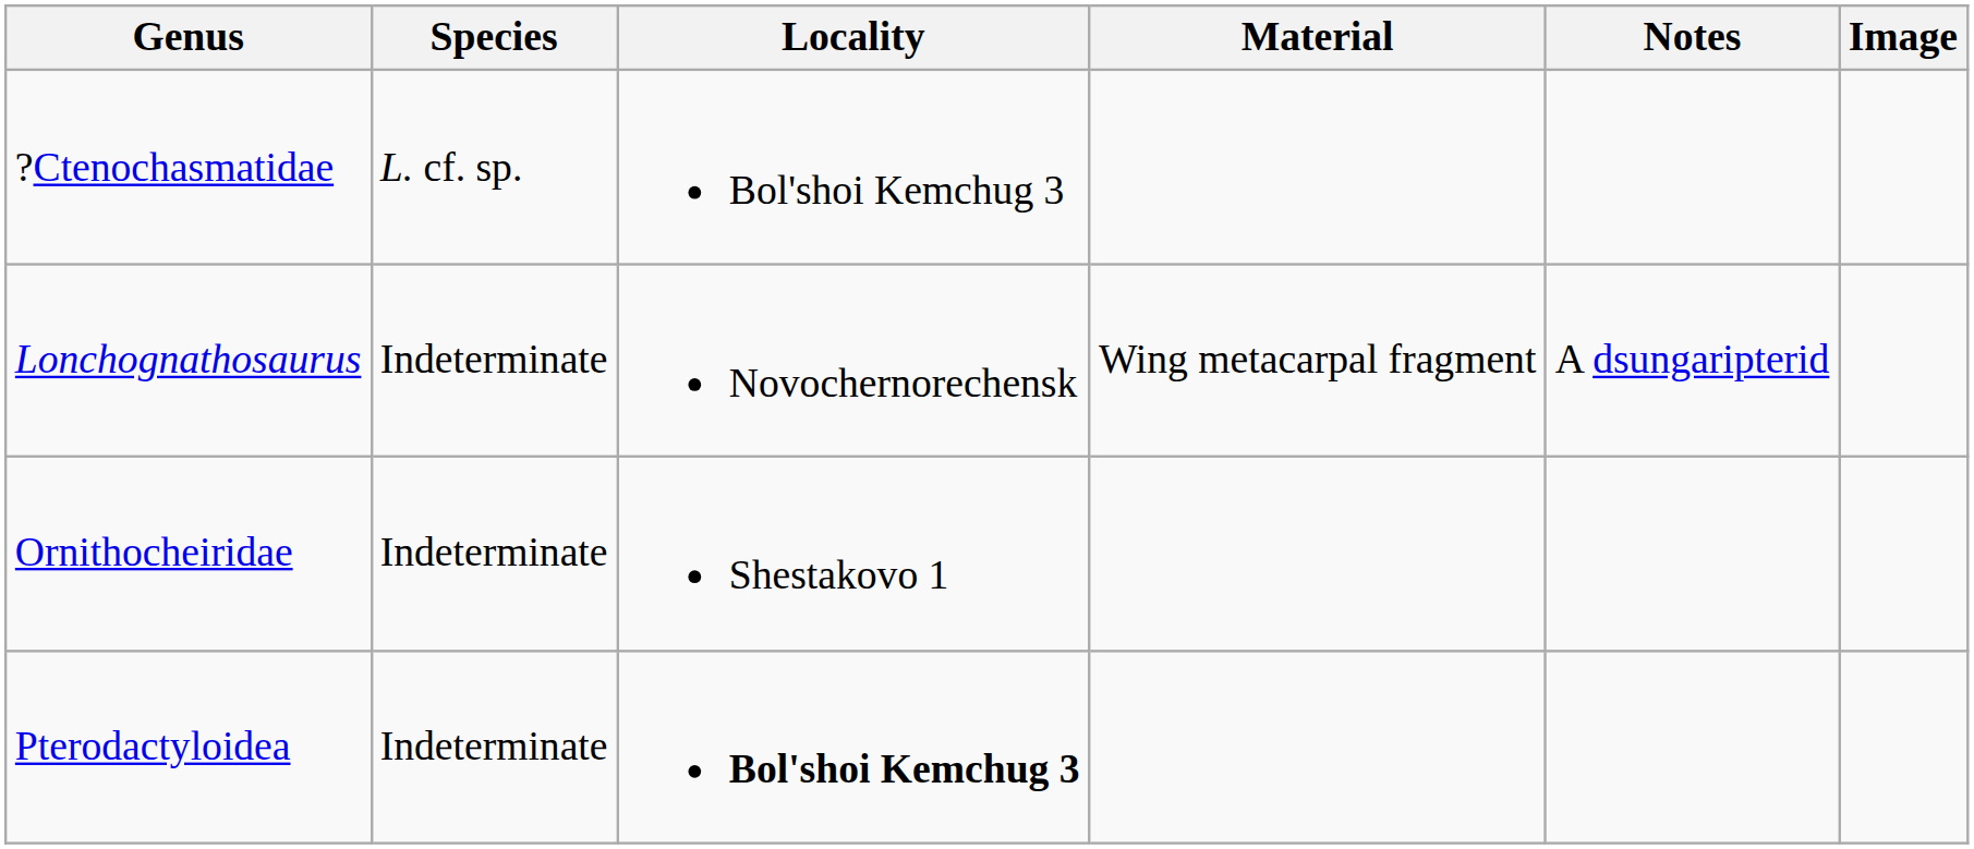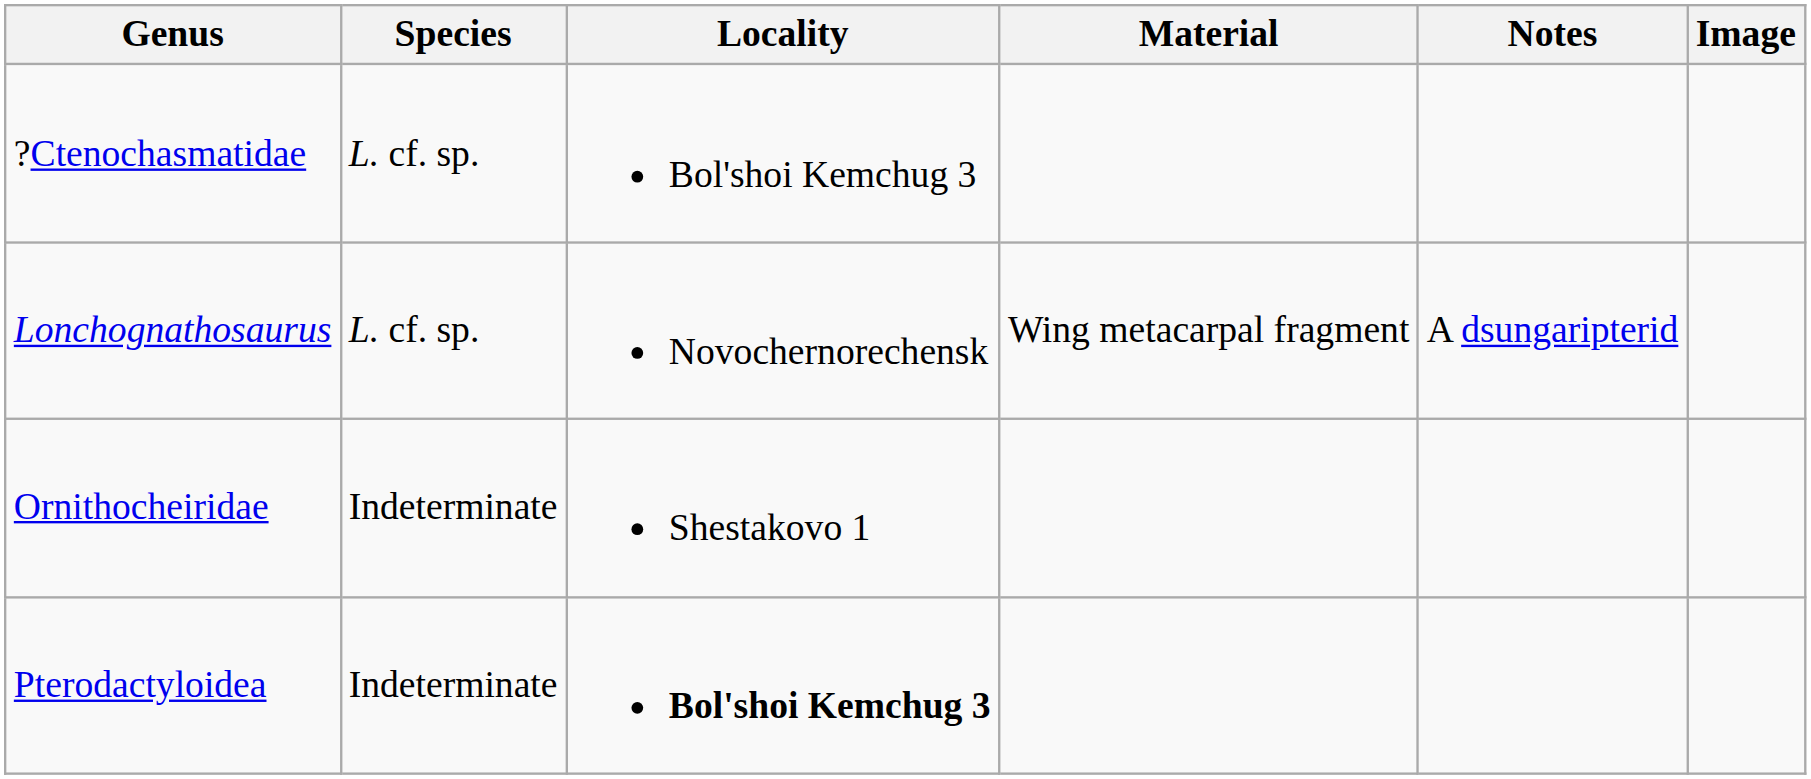 <table class="wikitable" align="center">
 <tr>
 <th>Genus</th>
 <th>Species</th>
 <th>Locality</th>
 <th>Material</th>
 <th>Notes</th>
 <th>Image</th>
 </tr>
 <tr>
 <td>?<a href='#'>Ctenochasmatidae</a></td>
 <td><em>L.</em> cf. sp.</td>
 <td><br><ul><li>Bol'shoi Kemchug 3</li></ul></td>
 <td></td>
 <td></td>
 <td></td>
 </tr>
 <tr>
 <td><em><a href='#'>Lonchognathosaurus</a></em></td>
-<td>Indeterminate</td>
+<td><em>L.</em> cf. sp.</td>
 <td><br><ul><li>Novochernorechensk</li></ul></td>
 <td>Wing metacarpal fragment</td>
 <td>A <a href='#'>dsungaripterid</a></td>
 <td></td>
 </tr>
 <tr>
 <td><a href='#'>Ornithocheiridae</a></td>
 <td>Indeterminate</td>
 <td><br><ul><li>Shestakovo 1</li></ul></td>
 <td></td>
 <td></td>
 <td></td>
 </tr>
 <tr>
 <td><a href='#'>Pterodactyloidea</a></td>
 <td>Indeterminate</td>
 <td><strong><br><ul><li>Bol'shoi Kemchug 3</li></ul></strong></td>
 <td></td>
 <td></td>
 <td></td>
 </tr>
 </table>
